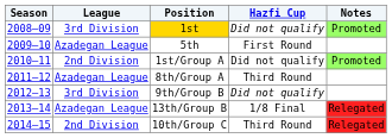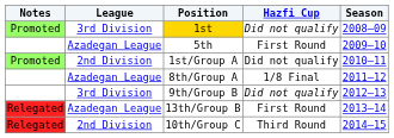 <table border="1" cellpadding="2" style="border-collapse:collapse; text-align:center; font-size:normal;">
 <tr style="background:#f0f6fa;">
-<th>Season</th>
+<th>Notes</th>
 <th>League</th>
 <th>Position</th>
 <th><a href='#'>Hazfi Cup</a></th>
-<th>Notes</th>
+<th>Season</th>
 </tr>
 <tr>
-<td><a href='#'>2008–09</a></td>
+<td bgcolor=99FF66>Promoted</td>
 <td><a href='#'>3rd Division</a></td>
 <td bgcolor=gold>1st</td>
 <td><em>Did not qualify</em></td>
-<td bgcolor=99FF66>Promoted</td>
+<td><a href='#'>2008–09</a></td>
 </tr>
 <tr>
-<td><a href='#'>2009–10</a></td>
+<td></td>
 <td><a href='#'>Azadegan League</a></td>
 <td>5th</td>
 <td>First Round</td>
-<td></td>
+<td><a href='#'>2009–10</a></td>
 </tr>
 <tr>
-<td><a href='#'>2010–11</a></td>
+<td bgcolor=99FF66>Promoted</td>
 <td><a href='#'>2nd Division</a></td>
 <td>1st/Group A</td>
 <td>Did not qualify</td>
-<td bgcolor=99FF66>Promoted</td>
+<td><a href='#'>2010–11</a></td>
 </tr>
 <tr>
-<td><a href='#'>2011–12</a></td>
+<td></td>
 <td><a href='#'>Azadegan League</a></td>
 <td>8th/Group A</td>
-<td>Third Round</td>
-<td></td>
+<td>1/8 Final</td>
+<td><a href='#'>2011–12</a></td>
 </tr>
 <tr>
-<td><a href='#'>2012–13</a></td>
+<td></td>
 <td><a href='#'>3rd Division</a></td>
 <td>9th/Group B</td>
 <td><em>Did not qualify</em></td>
-<td></td>
+<td><a href='#'>2012–13</a></td>
 </tr>
 <tr>
-<td><a href='#'>2013–14</a></td>
+<td bgcolor=FF2020>Relegated</td>
 <td><a href='#'>Azadegan League</a></td>
 <td>13th/Group B</td>
-<td>1/8 Final</td>
-<td bgcolor=FF2020>Relegated</td>
+<td>First Round</td>
+<td><a href='#'>2013–14</a></td>
 </tr>
 <tr>
-<td><a href='#'>2014–15</a></td>
+<td bgcolor=FF2020>Relegated</td>
 <td><a href='#'>2nd Division</a></td>
 <td>10th/Group C</td>
 <td>Third Round</td>
-<td bgcolor=FF2020>Relegated</td>
+<td><a href='#'>2014–15</a></td>
 </tr>
 </table>
